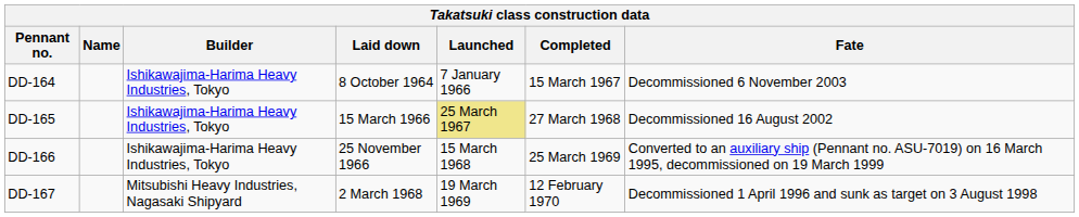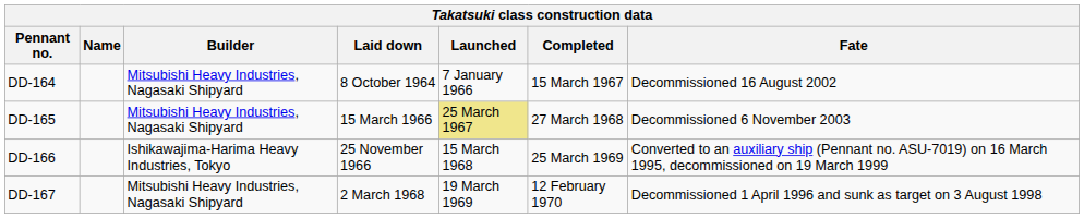 <table class=wikitable>
 <tr>
 <th colspan="7" align="center"><em>Takatsuki</em> class construction data</th>
 </tr>
 <tr>
 <th>Pennant no.</th>
 <th>Name</th>
 <th>Builder</th>
 <th>Laid down</th>
 <th>Launched</th>
 <th>Completed</th>
 <th>Fate</th>
 </tr>
 <tr>
 <td>DD-164</td>
 <td></td>
-<td><a href='#'>Ishikawajima-Harima Heavy Industries</a>, Tokyo</td>
+<td><a href='#'>Mitsubishi Heavy Industries</a>, Nagasaki Shipyard</td>
 <td>8 October 1964</td>
 <td>7 January 1966</td>
 <td>15 March 1967</td>
-<td>Decommissioned 6 November 2003</td>
+<td>Decommissioned 16 August 2002</td>
 </tr>
 <tr>
 <td>DD-165</td>
 <td></td>
-<td><a href='#'>Ishikawajima-Harima Heavy Industries</a>, Tokyo</td>
+<td><a href='#'>Mitsubishi Heavy Industries</a>, Nagasaki Shipyard</td>
 <td>15 March 1966</td>
 <td style="background: khaki;">25 March 1967</td>
 <td>27 March 1968</td>
-<td>Decommissioned 16 August 2002</td>
+<td>Decommissioned 6 November 2003</td>
 </tr>
 <tr>
 <td>DD-166</td>
 <td></td>
 <td>Ishikawajima-Harima Heavy Industries, Tokyo</td>
 <td>25 November 1966</td>
 <td>15 March 1968</td>
 <td>25 March 1969</td>
 <td>Converted to an <a href='#'>auxiliary ship</a> (Pennant no. ASU-7019) on 16 March 1995, decommissioned on 19 March 1999</td>
 </tr>
 <tr>
 <td>DD-167</td>
 <td></td>
 <td>Mitsubishi Heavy Industries, Nagasaki Shipyard</td>
 <td>2 March 1968</td>
 <td>19 March 1969</td>
 <td>12 February 1970</td>
 <td>Decommissioned 1 April 1996 and sunk as target on 3 August 1998</td>
 </tr>
 </table>
